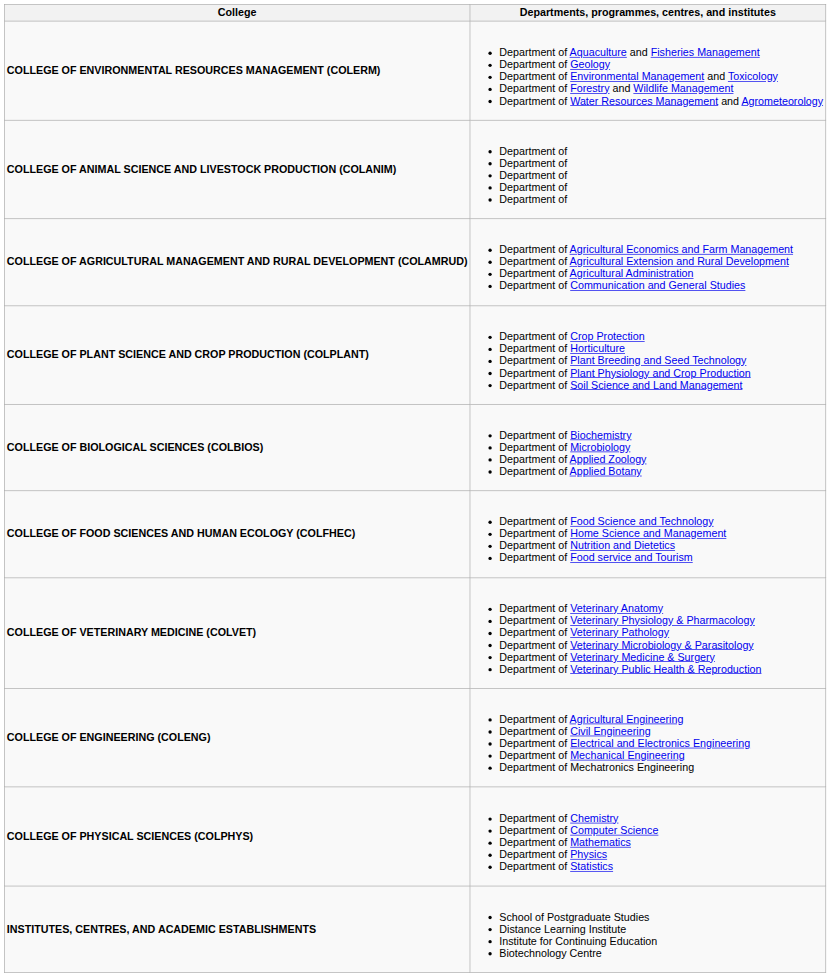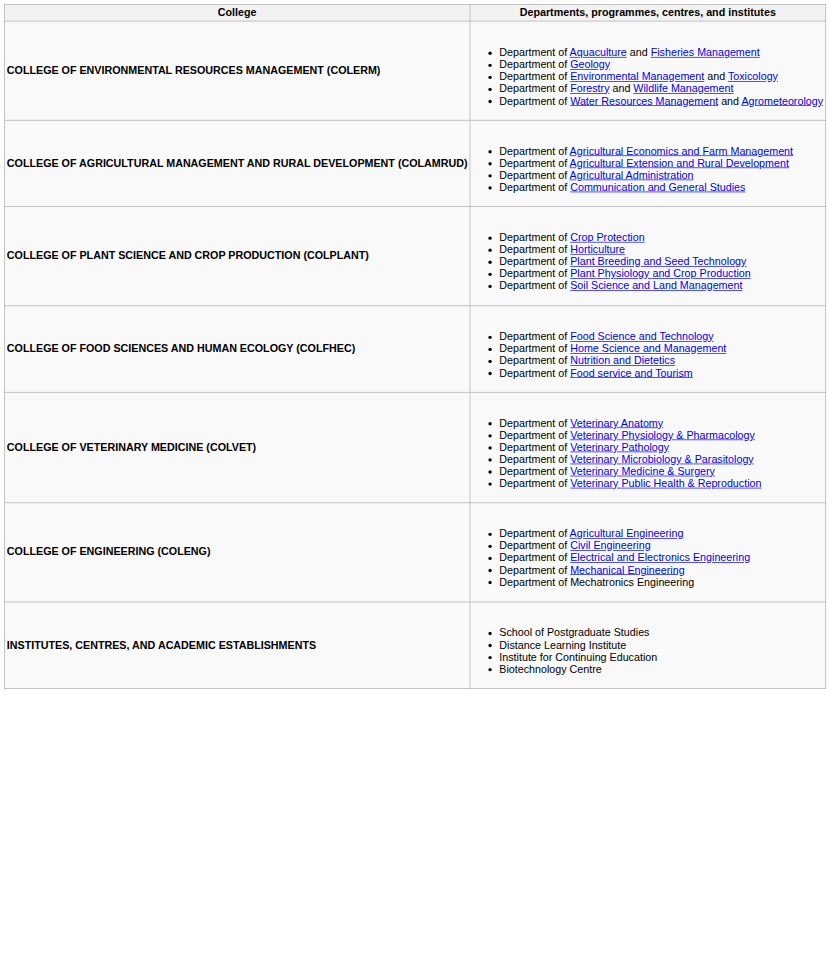 <table class="wikitable">
 <tr>
 <th>College</th>
 <th>Departments, programmes, centres, and institutes</th>
 </tr>
 <tr>
 <td><strong>COLLEGE OF ENVIRONMENTAL RESOURCES MANAGEMENT (COLERM)</strong></td>
 <td><br><ul><li>Department of <a href='#'>Aquaculture</a> and <a href='#'>Fisheries Management</a></li><li>Department of <a href='#'>Geology</a></li><li>Department of <a href='#'>Environmental Management</a> and <a href='#'>Toxicology</a></li><li>Department of <a href='#'>Forestry</a> and <a href='#'>Wildlife Management</a></li><li>Department of <a href='#'>Water Resources Management</a> and <a href='#'>Agrometeorology</a></li></ul></td>
 </tr>
 <tr>
-<td><strong>COLLEGE OF ANIMAL SCIENCE AND LIVESTOCK PRODUCTION (COLANIM)</strong></td>
-<td><br><ul><li>Department of </li><li>Department of </li><li>Department of </li><li>Department of </li><li>Department of </li></ul></td>
-</tr>
-<tr>
 <td><strong>COLLEGE OF AGRICULTURAL MANAGEMENT AND RURAL DEVELOPMENT (COLAMRUD) </strong></td>
 <td><br><ul><li>Department of <a href='#'>Agricultural Economics and Farm Management</a></li><li>Department of <a href='#'>Agricultural Extension and Rural Development</a></li><li>Department of <a href='#'>Agricultural Administration</a></li><li>Department of <a href='#'>Communication and General Studies</a></li></ul></td>
 </tr>
 <tr>
 <td><strong>COLLEGE OF PLANT SCIENCE AND CROP PRODUCTION (COLPLANT)</strong></td>
 <td><br><ul><li>Department of <a href='#'>Crop Protection</a></li><li>Department of <a href='#'>Horticulture</a></li><li>Department of <a href='#'>Plant Breeding and Seed Technology</a></li><li>Department of <a href='#'>Plant Physiology and Crop Production</a></li><li>Department of <a href='#'>Soil Science and Land Management</a></li></ul></td>
-</tr>
-<tr>
-<td><strong>COLLEGE OF BIOLOGICAL SCIENCES (COLBIOS)</strong></td>
-<td><br><ul><li>Department of <a href='#'>Biochemistry</a></li><li>Department of <a href='#'>Microbiology</a></li><li>Department of <a href='#'>Applied Zoology</a></li><li>Department of <a href='#'>Applied Botany</a></li></ul></td>
 </tr>
 <tr>
 <td><strong>COLLEGE OF FOOD SCIENCES AND HUMAN ECOLOGY (COLFHEC)</strong></td>
 <td><br><ul><li>Department of <a href='#'>Food Science and Technology</a></li><li>Department of <a href='#'>Home Science and Management</a></li><li>Department of <a href='#'>Nutrition and Dietetics</a></li><li>Department of <a href='#'>Food service and Tourism</a></li></ul></td>
 </tr>
 <tr>
 <td><strong>COLLEGE OF VETERINARY MEDICINE (COLVET)</strong></td>
 <td><br><ul><li>Department of <a href='#'>Veterinary Anatomy</a></li><li>Department of <a href='#'>Veterinary Physiology & Pharmacology</a></li><li>Department of <a href='#'>Veterinary Pathology</a></li><li>Department of <a href='#'>Veterinary Microbiology & Parasitology</a></li><li>Department of <a href='#'>Veterinary Medicine & Surgery</a></li><li>Department of <a href='#'>Veterinary Public Health & Reproduction</a></li></ul></td>
 </tr>
 <tr>
 <td><strong>COLLEGE OF ENGINEERING (COLENG)</strong></td>
 <td><br><ul><li>Department of <a href='#'>Agricultural Engineering</a></li><li>Department of <a href='#'>Civil Engineering</a></li><li>Department of <a href='#'>Electrical and Electronics Engineering</a></li><li>Department of <a href='#'>Mechanical Engineering</a></li><li>Department of Mechatronics Engineering</li></ul></td>
 </tr>
 <tr>
-<td><strong>COLLEGE OF PHYSICAL SCIENCES (COLPHYS)</strong></td>
-<td><br><ul><li>Department of <a href='#'>Chemistry</a></li><li>Department of <a href='#'>Computer Science</a></li><li>Department of <a href='#'>Mathematics</a></li><li>Department of <a href='#'>Physics</a></li><li>Department of <a href='#'>Statistics</a></li></ul></td>
-</tr>
-<tr>
 <td><strong>INSTITUTES, CENTRES, AND ACADEMIC ESTABLISHMENTS</strong></td>
 <td><br><ul><li>School of Postgraduate Studies</li><li>Distance Learning Institute</li><li>Institute for Continuing Education</li><li>Biotechnology Centre</li></ul></td>
 </tr>
 </table>
